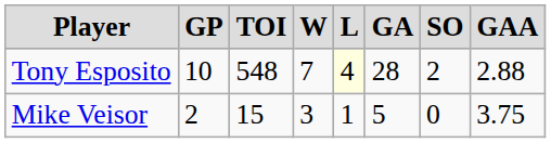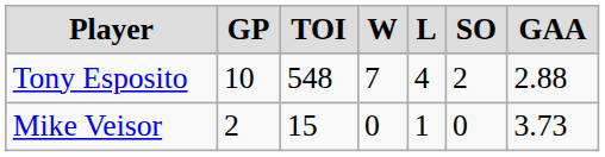 <table class="wikitable" width="50%">
 <tr align="center"  bgcolor="#dddddd">
 <td><strong>Player</strong></td>
 <td><strong>GP</strong></td>
 <td><strong>TOI</strong></td>
 <td><strong>W</strong></td>
 <td><strong>L</strong></td>
-<td><strong>GA</strong></td>
 <td><strong>SO</strong></td>
 <td><strong>GAA</strong></td>
 </tr>
 <tr>
 <td><a href='#'>Tony Esposito</a></td>
 <td>10</td>
 <td>548</td>
 <td>7</td>
-<td style="background: lightyellow;">4</td>
-<td>28</td>
+<td>4</td>
 <td>2</td>
 <td>2.88</td>
 </tr>
 <tr>
 <td><a href='#'>Mike Veisor</a></td>
 <td>2</td>
 <td>15</td>
-<td>3</td>
+<td>0</td>
 <td>1</td>
-<td>5</td>
 <td>0</td>
-<td>3.75</td>
+<td>3.73</td>
 </tr>
 </table>
